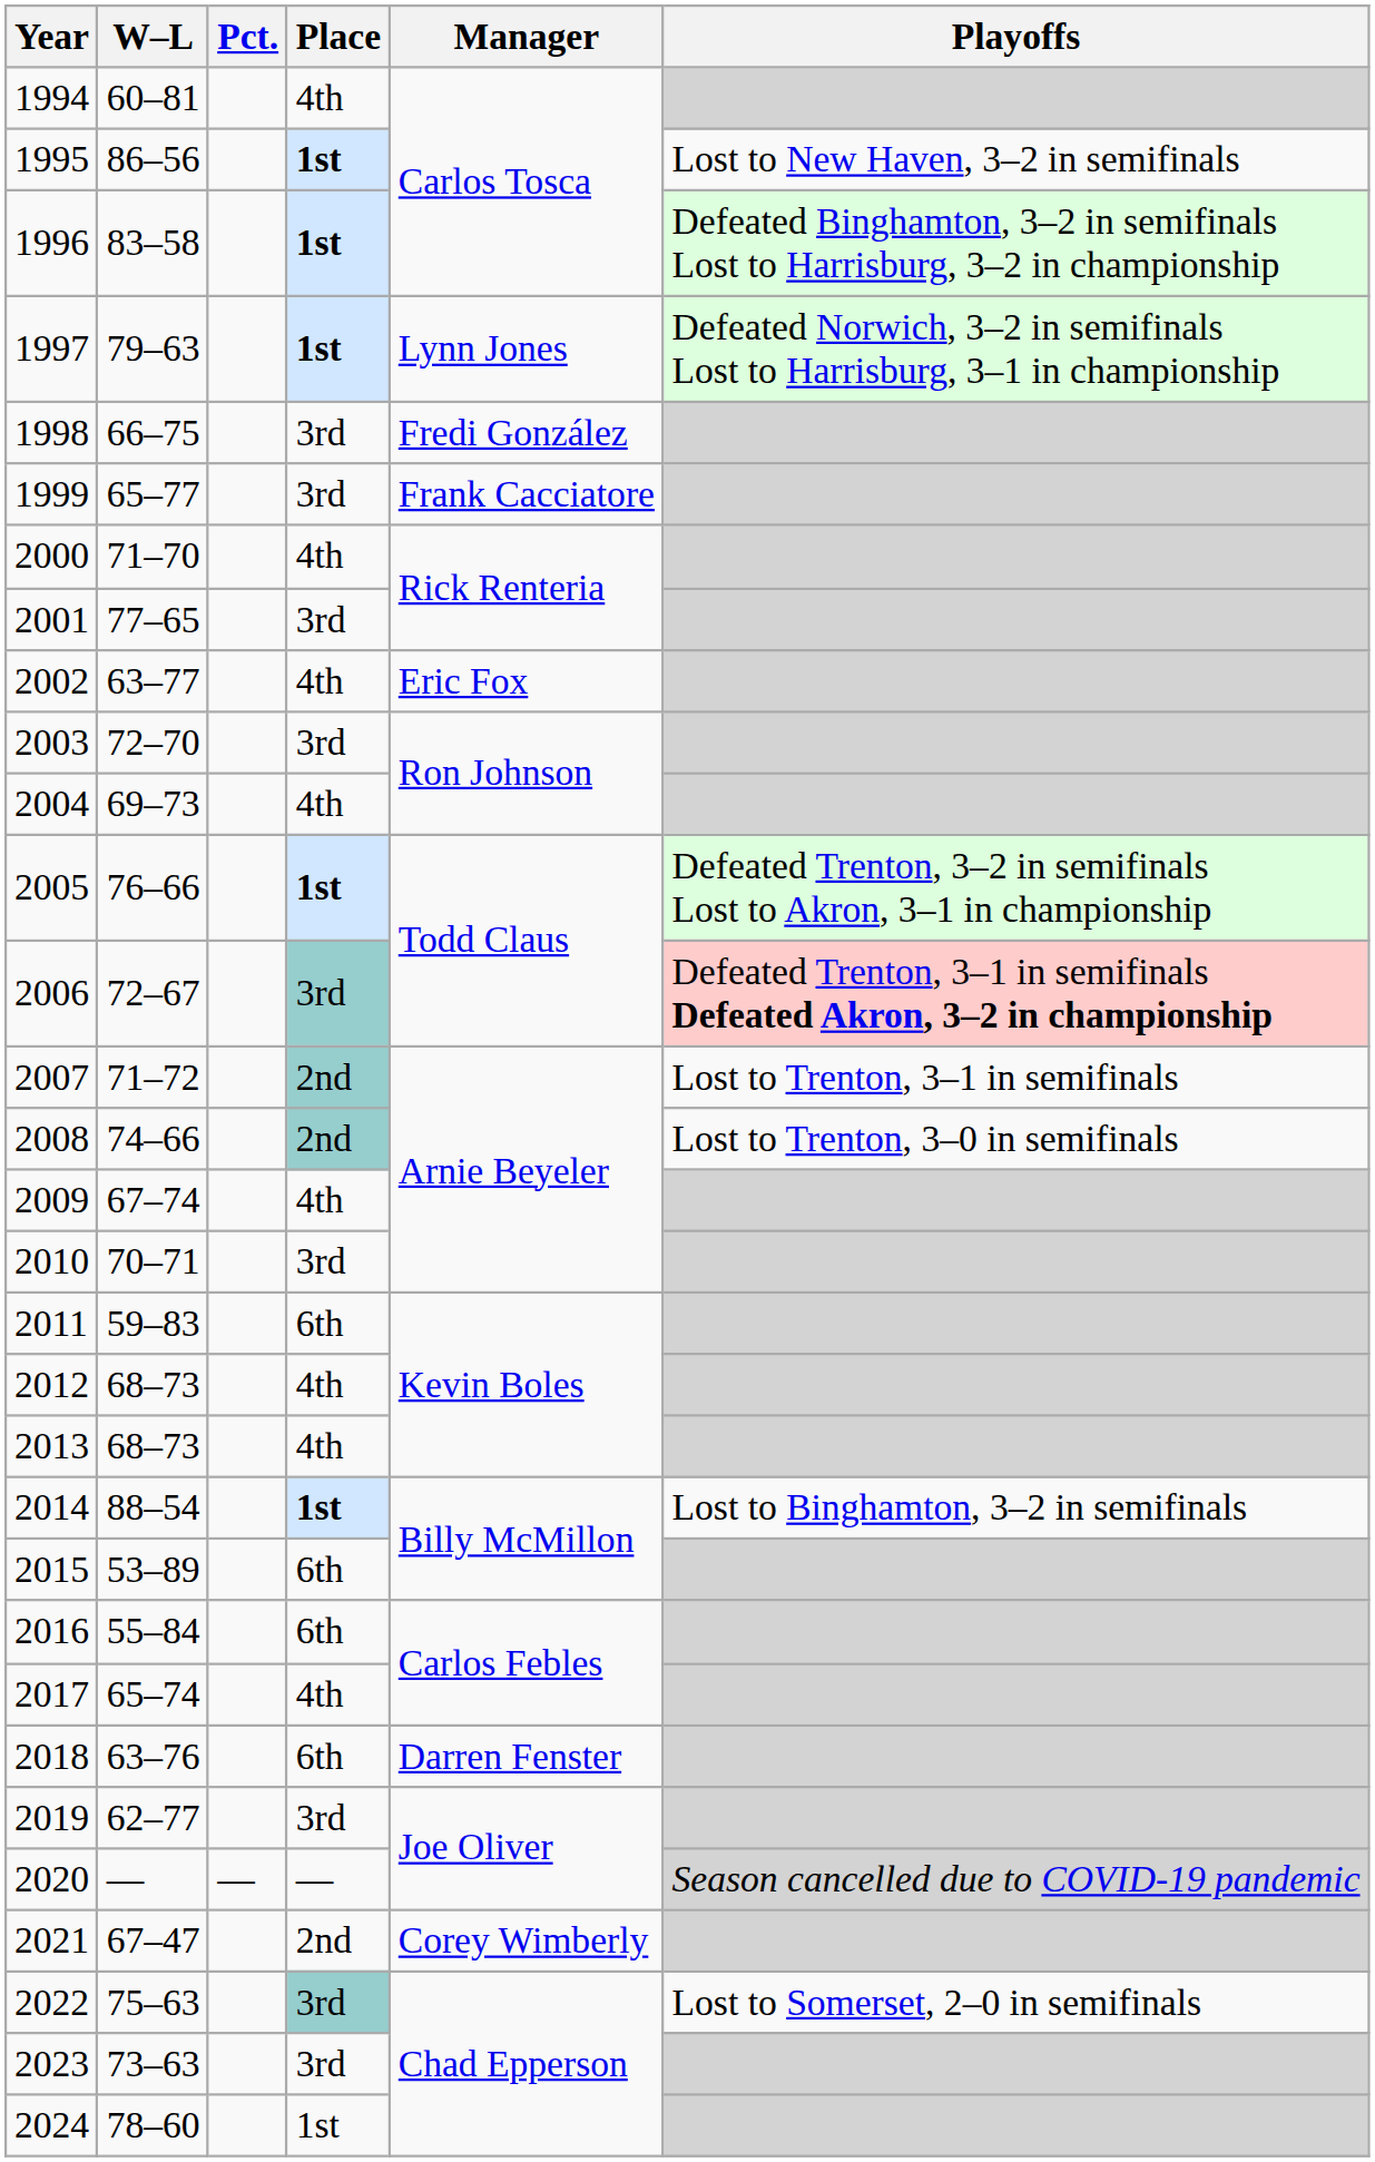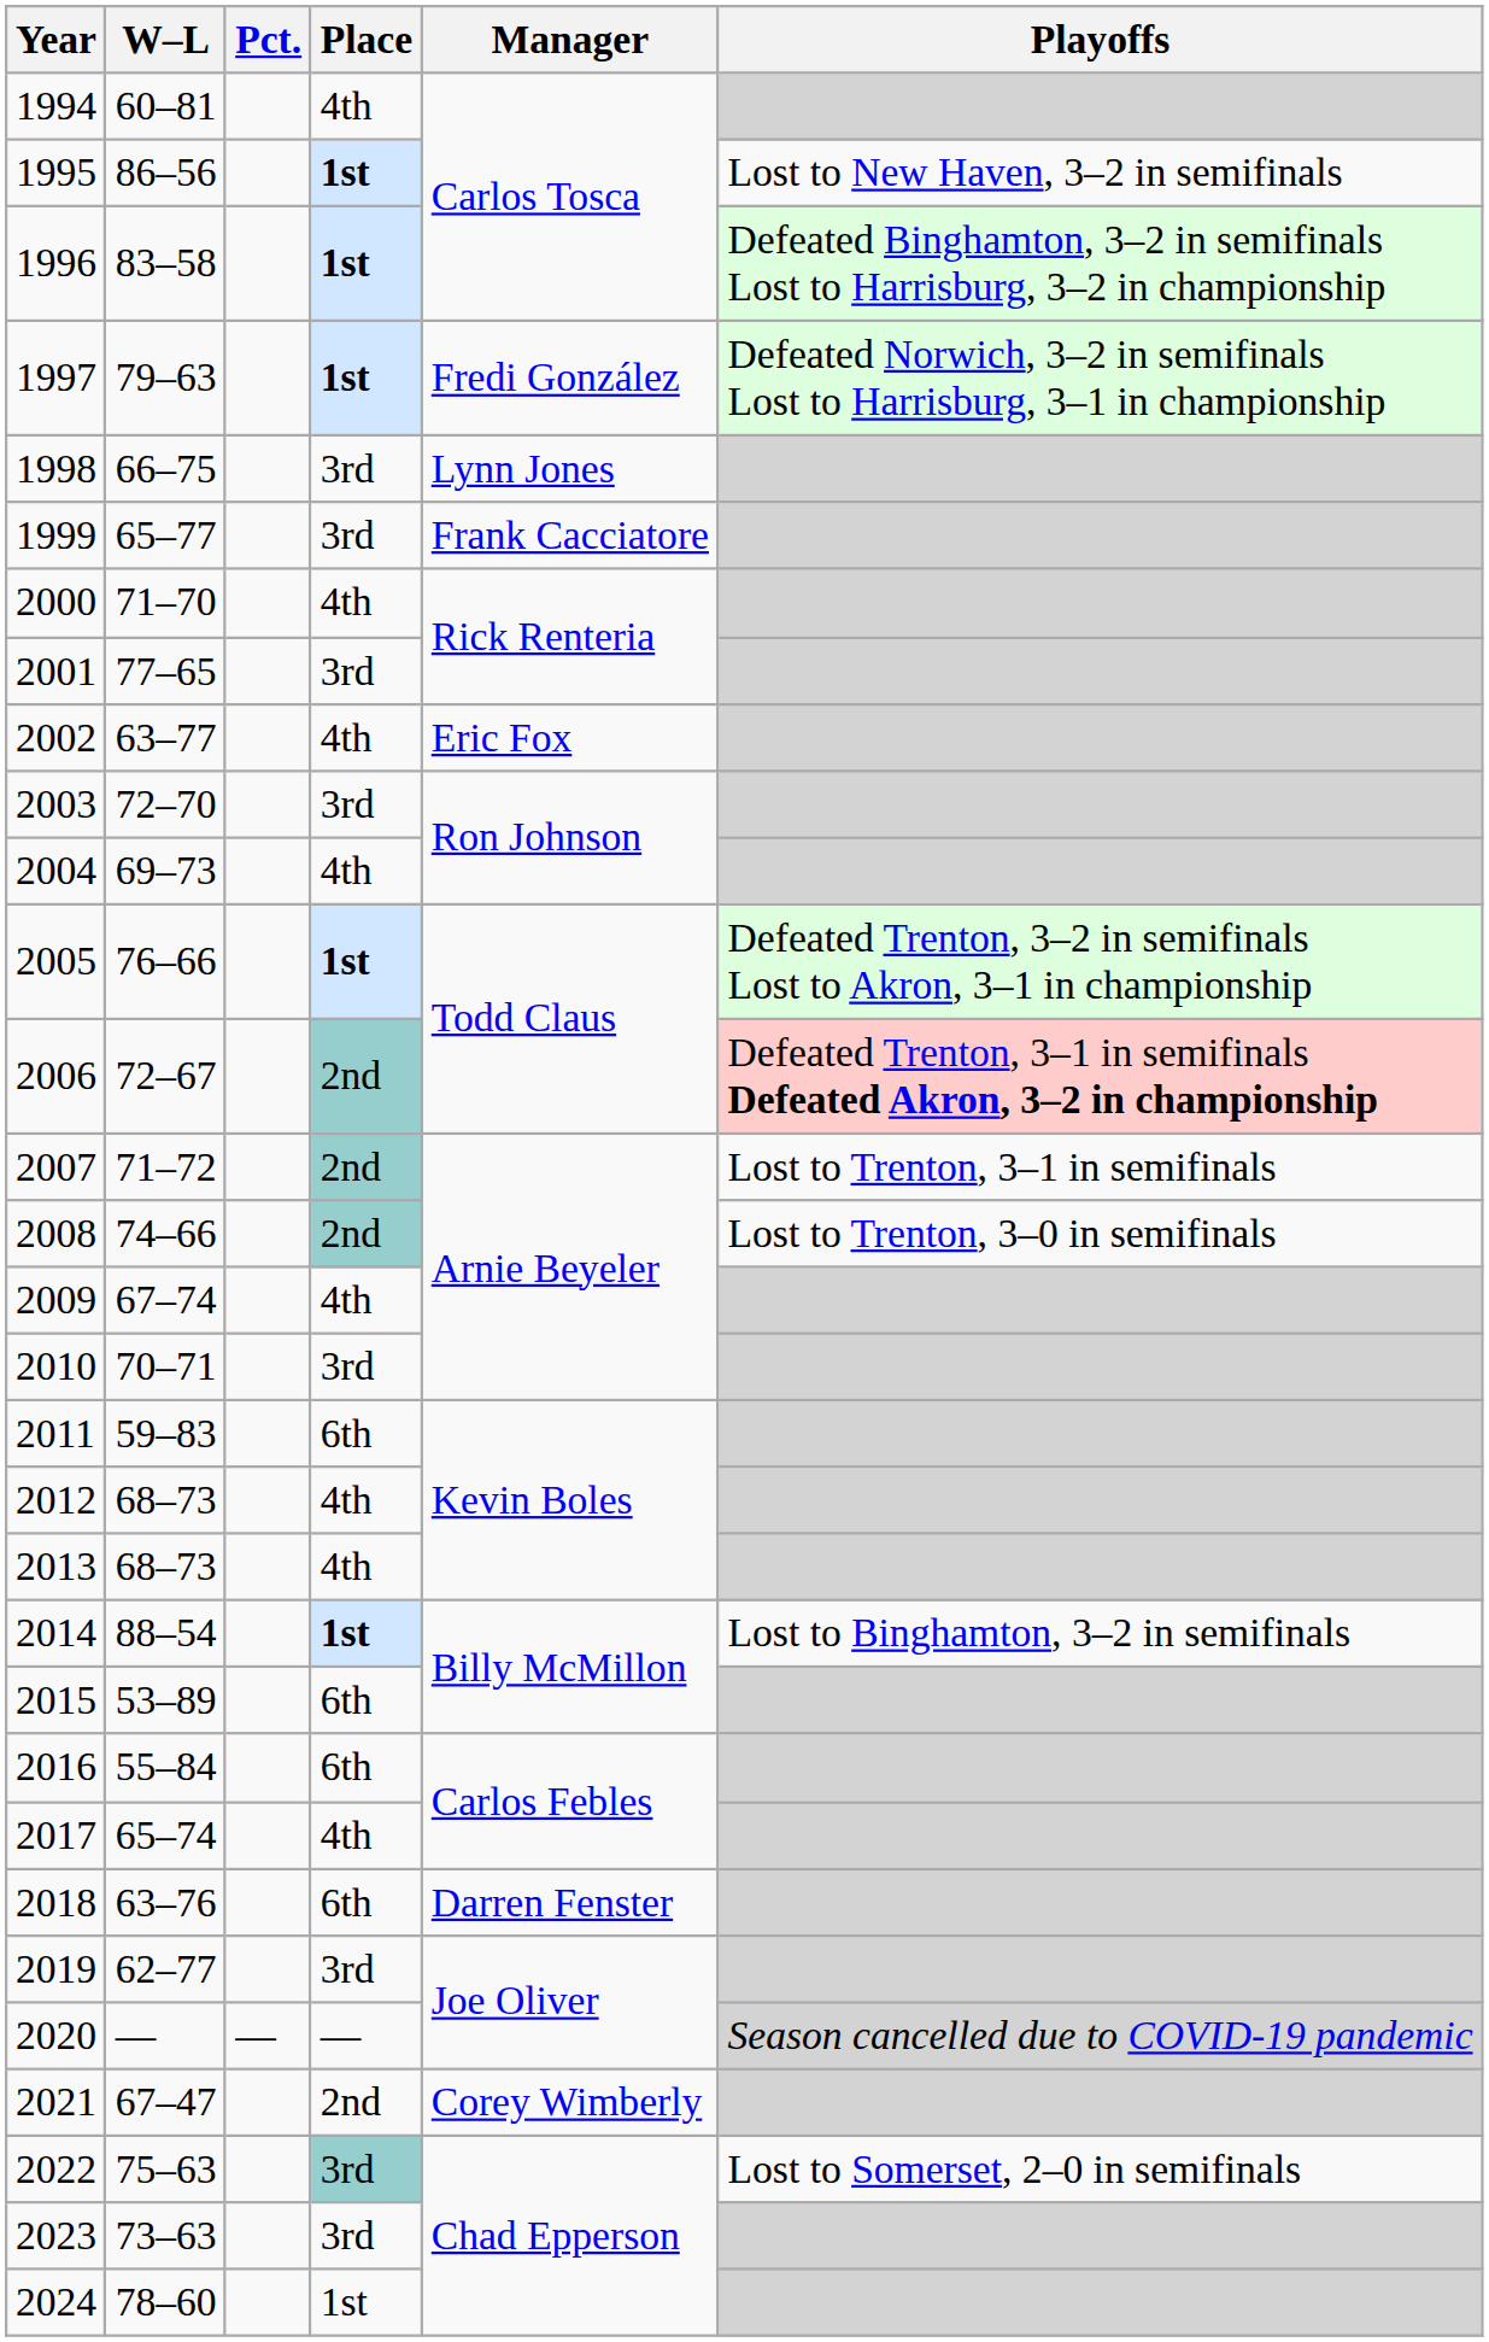 <table class="wikitable sortable" style="text-align:left; font-size: 95%;">
 <tr>
 <th scope="col">Year</th>
 <th scope="col" class="unsortable">W–L</th>
 <th scope="col"><a href='#'>Pct.</a></th>
 <th scope="col">Place</th>
 <th scope="col" class="unsortable">Manager</th>
 <th scope="col" class="unsortable">Playoffs</th>
 </tr>
 <tr>
 <td>1994</td>
 <td>60–81</td>
 <td></td>
 <td>4th</td>
 <td rowspan=3><a href='#'>Carlos Tosca</a></td>
 <td bgcolor=lightgrey> </td>
 </tr>
 <tr>
 <td>1995</td>
 <td>86–56</td>
 <td></td>
 <td bgcolor="#D0E7FF"><strong>1st</strong></td>
 <td>Lost to <a href='#'>New Haven</a>, 3–2 in semifinals</td>
 </tr>
 <tr>
 <td>1996</td>
 <td>83–58</td>
 <td></td>
 <td bgcolor="#D0E7FF"><strong>1st</strong></td>
 <td bgcolor="#ddffdd">Defeated <a href='#'>Binghamton</a>, 3–2 in semifinals<br>Lost to <a href='#'>Harrisburg</a>, 3–2 in championship</td>
 </tr>
 <tr>
 <td>1997</td>
 <td>79–63</td>
 <td></td>
 <td bgcolor="#D0E7FF"><strong>1st</strong></td>
-<td><a href='#'>Lynn Jones</a></td>
+<td><a href='#'>Fredi González</a></td>
 <td bgcolor="#ddffdd">Defeated <a href='#'>Norwich</a>, 3–2 in semifinals<br>Lost to <a href='#'>Harrisburg</a>, 3–1 in championship</td>
 </tr>
 <tr>
 <td>1998</td>
 <td>66–75</td>
 <td></td>
 <td>3rd</td>
-<td><a href='#'>Fredi González</a></td>
+<td><a href='#'>Lynn Jones</a></td>
 <td bgcolor=lightgrey> </td>
 </tr>
 <tr>
 <td>1999</td>
 <td>65–77</td>
 <td></td>
 <td>3rd</td>
 <td><a href='#'>Frank Cacciatore</a></td>
 <td bgcolor=lightgrey> </td>
 </tr>
 <tr>
 <td>2000</td>
 <td>71–70</td>
 <td></td>
 <td>4th</td>
 <td rowspan=2><a href='#'>Rick Renteria</a></td>
 <td bgcolor=lightgrey> </td>
 </tr>
 <tr>
 <td>2001</td>
 <td>77–65</td>
 <td></td>
 <td>3rd</td>
 <td bgcolor=lightgrey> </td>
 </tr>
 <tr>
 <td>2002</td>
 <td>63–77</td>
 <td></td>
 <td>4th</td>
 <td><a href='#'>Eric Fox</a></td>
 <td bgcolor=lightgrey> </td>
 </tr>
 <tr>
 <td>2003</td>
 <td>72–70</td>
 <td></td>
 <td>3rd</td>
 <td rowspan=2><a href='#'>Ron Johnson</a></td>
 <td bgcolor=lightgrey> </td>
 </tr>
 <tr>
 <td>2004</td>
 <td>69–73</td>
 <td></td>
 <td>4th</td>
 <td bgcolor=lightgrey> </td>
 </tr>
 <tr>
 <td>2005</td>
 <td>76–66</td>
 <td></td>
 <td bgcolor="#D0E7FF"><strong>1st</strong></td>
 <td rowspan=2><a href='#'>Todd Claus</a></td>
 <td bgcolor="#ddffdd">Defeated <a href='#'>Trenton</a>, 3–2 in semifinals<br>Lost to <a href='#'>Akron</a>, 3–1 in championship</td>
 </tr>
 <tr>
 <td>2006</td>
 <td>72–67</td>
 <td></td>
-<td bgcolor="#96CDCD">3rd</td>
+<td bgcolor="#96CDCD">2nd</td>
 <td bgcolor="#ffcccc">Defeated <a href='#'>Trenton</a>, 3–1 in semifinals<br><strong>Defeated <a href='#'>Akron</a>, 3–2 in championship</strong></td>
 </tr>
 <tr>
 <td>2007</td>
 <td>71–72</td>
 <td></td>
 <td bgcolor="#96CDCD">2nd</td>
 <td rowspan=4><a href='#'>Arnie Beyeler</a></td>
 <td>Lost to <a href='#'>Trenton</a>, 3–1 in semifinals</td>
 </tr>
 <tr>
 <td>2008</td>
 <td>74–66</td>
 <td></td>
 <td bgcolor="#96CDCD">2nd</td>
 <td>Lost to <a href='#'>Trenton</a>, 3–0 in semifinals</td>
 </tr>
 <tr>
 <td>2009</td>
 <td>67–74</td>
 <td></td>
 <td>4th</td>
 <td bgcolor=lightgrey> </td>
 </tr>
 <tr>
 <td>2010</td>
 <td>70–71</td>
 <td></td>
 <td>3rd</td>
 <td bgcolor=lightgrey> </td>
 </tr>
 <tr>
 <td>2011</td>
 <td>59–83</td>
 <td></td>
 <td>6th</td>
 <td rowspan=3><a href='#'>Kevin Boles</a></td>
 <td bgcolor=lightgrey> </td>
 </tr>
 <tr>
 <td>2012</td>
 <td>68–73</td>
 <td></td>
 <td>4th</td>
 <td bgcolor=lightgrey> </td>
 </tr>
 <tr>
 <td>2013</td>
 <td>68–73</td>
 <td></td>
 <td>4th</td>
 <td bgcolor=lightgrey> </td>
 </tr>
 <tr>
 <td>2014</td>
 <td>88–54</td>
 <td></td>
 <td bgcolor="#D0E7FF"><strong>1st</strong></td>
 <td rowspan=2><a href='#'>Billy McMillon</a></td>
 <td>Lost to <a href='#'>Binghamton</a>, 3–2 in semifinals</td>
 </tr>
 <tr>
 <td>2015</td>
 <td>53–89</td>
 <td></td>
 <td>6th</td>
 <td bgcolor=lightgrey> </td>
 </tr>
 <tr>
 <td>2016</td>
 <td>55–84</td>
 <td></td>
 <td>6th</td>
 <td rowspan=2><a href='#'>Carlos Febles</a></td>
 <td bgcolor=lightgrey> </td>
 </tr>
 <tr>
 <td>2017</td>
 <td>65–74</td>
 <td></td>
 <td>4th</td>
 <td bgcolor=lightgrey> </td>
 </tr>
 <tr>
 <td>2018</td>
 <td>63–76</td>
 <td></td>
 <td>6th</td>
 <td><a href='#'>Darren Fenster</a></td>
 <td bgcolor=lightgrey> </td>
 </tr>
 <tr>
 <td>2019</td>
 <td>62–77</td>
 <td></td>
 <td>3rd</td>
 <td rowspan=2><a href='#'>Joe Oliver</a></td>
 <td bgcolor=lightgrey> </td>
 </tr>
 <tr>
 <td>2020</td>
 <td>—</td>
 <td>—</td>
 <td>—</td>
 <td bgcolor=lightgrey><em>Season cancelled due to <a href='#'>COVID-19 pandemic</a></em></td>
 </tr>
 <tr>
 <td>2021</td>
 <td>67–47</td>
 <td></td>
 <td>2nd</td>
 <td><a href='#'>Corey Wimberly</a></td>
 <td bgcolor=lightgrey> </td>
 </tr>
 <tr>
 <td>2022</td>
 <td>75–63</td>
 <td></td>
 <td bgcolor="#96CDCD">3rd</td>
 <td rowspan=3><a href='#'>Chad Epperson</a></td>
 <td>Lost to <a href='#'>Somerset</a>, 2–0 in semifinals</td>
 </tr>
 <tr>
 <td>2023</td>
 <td>73–63</td>
 <td></td>
 <td>3rd</td>
 <td bgcolor=lightgrey> </td>
 </tr>
 <tr>
 <td>2024</td>
 <td>78–60</td>
 <td></td>
 <td>1st</td>
 <td bgcolor=lightgrey> </td>
 </tr>
 </table>
